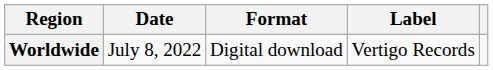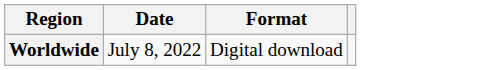 <table class="wikitable plainrowheaders">
 <tr>
 <th scope="col">Region</th>
 <th scope="col">Date</th>
 <th scope="col">Format</th>
-<th scope="col">Label</th>
 <th scope="col"></th>
 </tr>
 <tr>
 <th scope="row">Worldwide</th>
 <td>July 8, 2022</td>
 <td>Digital download</td>
-<td>Vertigo Records</td>
 <td align="center"><br></td>
 </tr>
 </table>
